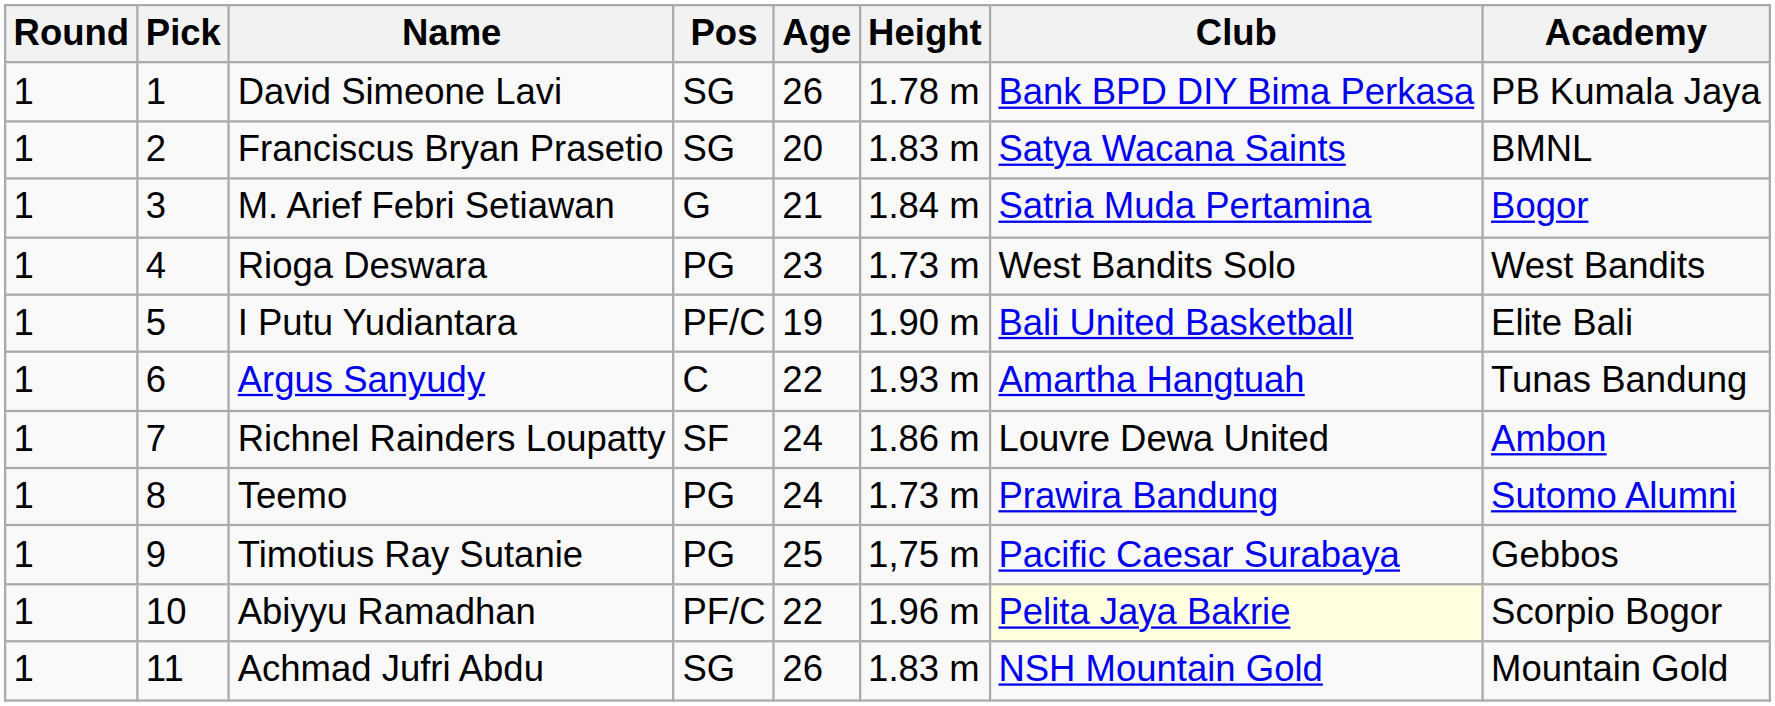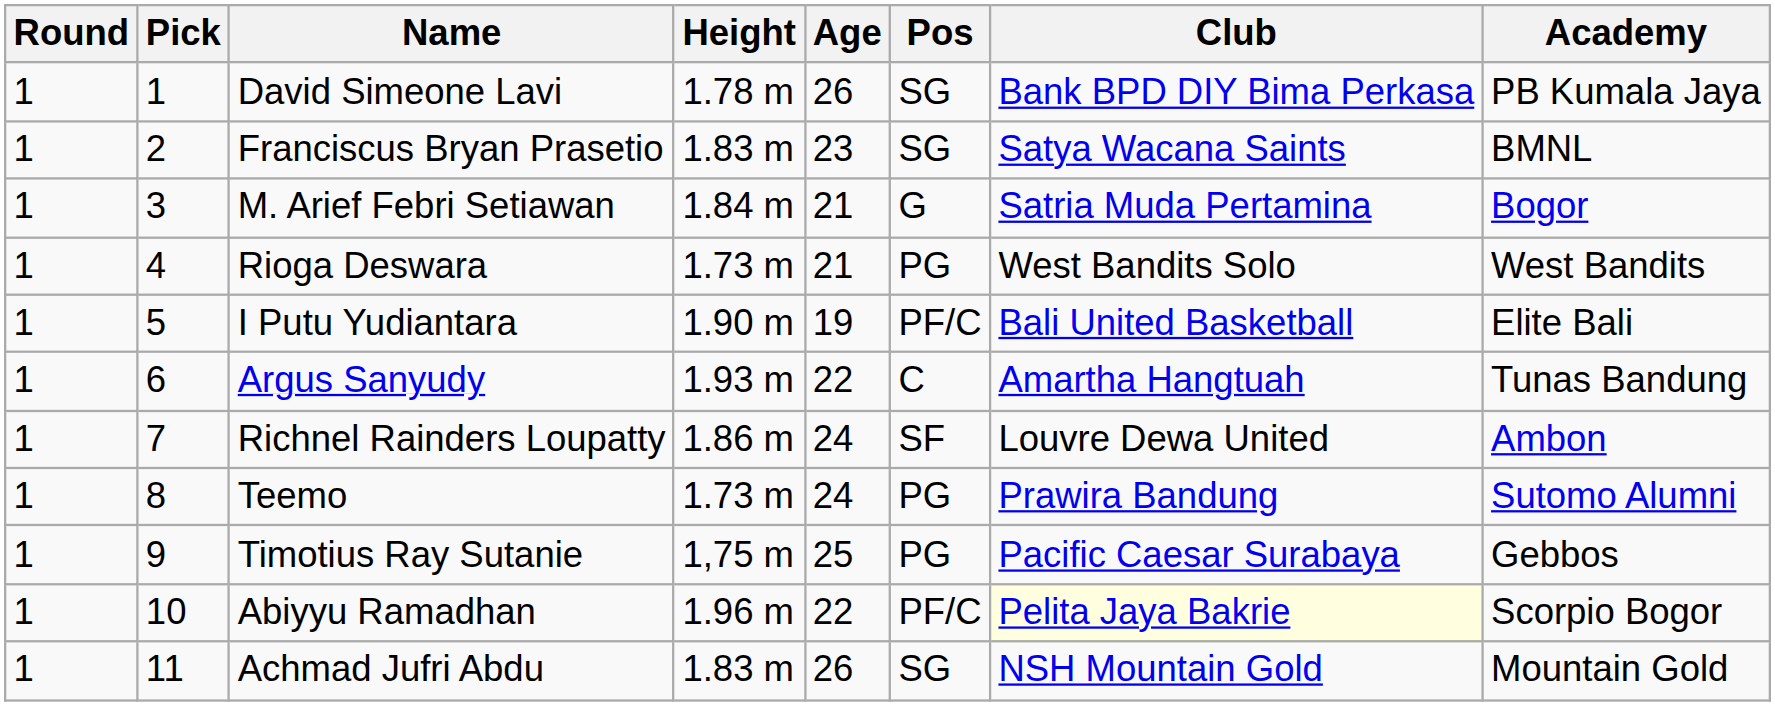 <table class="wikitable sortable">
 <tr>
 <th>Round</th>
 <th>Pick</th>
 <th>Name</th>
+<th>Height</th>
+<th>Age</th>
 <th>Pos</th>
-<th>Age</th>
-<th>Height</th>
 <th>Club</th>
 <th>Academy</th>
 </tr>
 <tr>
 <td>1</td>
 <td>1</td>
 <td>David Simeone Lavi</td>
+<td>1.78 m</td>
+<td>26</td>
 <td>SG</td>
-<td>26</td>
-<td>1.78 m</td>
 <td><a href='#'>Bank BPD DIY Bima Perkasa</a></td>
 <td> PB Kumala Jaya</td>
 </tr>
 <tr>
 <td>1</td>
 <td>2</td>
 <td>Franciscus Bryan Prasetio</td>
+<td>1.83 m</td>
+<td>23</td>
 <td>SG</td>
-<td>20</td>
-<td>1.83 m</td>
 <td><a href='#'>Satya Wacana Saints</a></td>
 <td> BMNL</td>
 </tr>
 <tr>
 <td>1</td>
 <td>3</td>
 <td>M. Arief Febri Setiawan</td>
+<td>1.84 m</td>
+<td>21</td>
 <td>G</td>
-<td>21</td>
-<td>1.84 m</td>
 <td><a href='#'>Satria Muda Pertamina</a></td>
 <td> <a href='#'>Bogor</a></td>
 </tr>
 <tr>
 <td>1</td>
 <td>4</td>
 <td>Rioga Deswara</td>
+<td>1.73 m</td>
+<td>21</td>
 <td>PG</td>
-<td>23</td>
-<td>1.73 m</td>
 <td>West Bandits Solo</td>
 <td> West Bandits</td>
 </tr>
 <tr>
 <td>1</td>
 <td>5</td>
 <td>I Putu Yudiantara</td>
+<td>1.90 m</td>
+<td>19</td>
 <td>PF/C</td>
-<td>19</td>
-<td>1.90 m</td>
 <td><a href='#'>Bali United Basketball</a></td>
 <td> Elite Bali</td>
 </tr>
 <tr>
 <td>1</td>
 <td>6</td>
 <td><a href='#'>Argus Sanyudy</a></td>
+<td>1.93 m</td>
+<td>22</td>
 <td>C</td>
-<td>22</td>
-<td>1.93 m</td>
 <td><a href='#'>Amartha Hangtuah</a></td>
 <td> Tunas Bandung</td>
 </tr>
 <tr>
 <td>1</td>
 <td>7</td>
 <td>Richnel Rainders Loupatty</td>
+<td>1.86 m</td>
+<td>24</td>
 <td>SF</td>
-<td>24</td>
-<td>1.86 m</td>
 <td>Louvre Dewa United</td>
 <td> <a href='#'>Ambon</a></td>
 </tr>
 <tr>
 <td>1</td>
 <td>8</td>
 <td>Teemo</td>
+<td>1.73 m</td>
+<td>24</td>
 <td>PG</td>
-<td>24</td>
-<td>1.73 m</td>
 <td><a href='#'>Prawira Bandung</a></td>
 <td> <a href='#'>Sutomo Alumni</a></td>
 </tr>
 <tr>
 <td>1</td>
 <td>9</td>
 <td>Timotius Ray Sutanie</td>
+<td>1,75 m</td>
+<td>25</td>
 <td>PG</td>
-<td>25</td>
-<td>1,75 m</td>
 <td><a href='#'>Pacific Caesar Surabaya</a></td>
 <td> Gebbos</td>
 </tr>
 <tr>
 <td>1</td>
 <td>10</td>
 <td>Abiyyu Ramadhan</td>
+<td>1.96 m</td>
+<td>22</td>
 <td>PF/C</td>
-<td>22</td>
-<td>1.96 m</td>
 <td style="background: lightyellow;"><a href='#'>Pelita Jaya Bakrie</a></td>
 <td> Scorpio Bogor</td>
 </tr>
 <tr>
 <td>1</td>
 <td>11</td>
 <td>Achmad Jufri Abdu</td>
+<td>1.83 m</td>
+<td>26</td>
 <td>SG</td>
-<td>26</td>
-<td>1.83 m</td>
 <td><a href='#'>NSH Mountain Gold</a></td>
 <td> Mountain Gold</td>
 </tr>
 </table>
